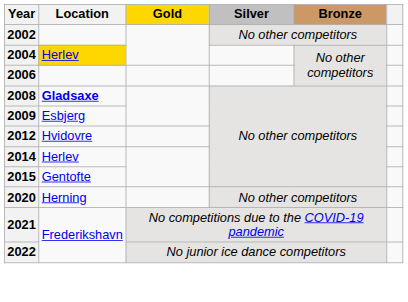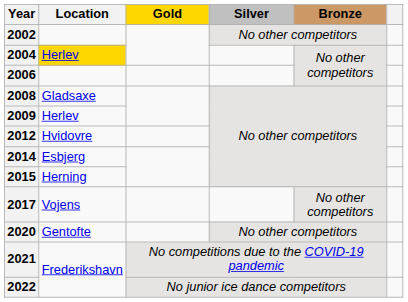 <table class="wikitable unsortable" style="text-align:left; width:80%">
 <tr>
 <th scope="col" style="text-align:center; width:5%">Year</th>
 <th scope="col" style="text-align:center; width:15%">Location</th>
 <td scope="col" style="text-align:center; width:25%; background:gold"><strong>Gold</strong></td>
 <td scope="col" style="text-align:center; width:25%; background:silver"><strong>Silver</strong></td>
 <td scope="col" style="text-align:center; width:25%; background:#c96"><strong>Bronze</strong></td>
 <th scope="col" style="text-align:center; width:5%"></th>
 </tr>
 <tr>
 <th scope="row" style="text-align:left">2002</th>
 <td></td>
 <td rowspan="2"></td>
 <td colspan="2" align="center" bgcolor="e5e4e2"><em>No other competitors</em></td>
 <td></td>
 </tr>
 <tr>
 <th scope="row" style="text-align:left">2004</th>
 <td style="background: gold;"><a href='#'>Herlev</a></td>
 <td></td>
 <td rowspan="2" align="center" bgcolor="e5e4e2"><em>No other competitors</em></td>
 <td></td>
 </tr>
 <tr>
 <th scope="row" style="text-align:left">2006</th>
 <td></td>
 <td></td>
 <td></td>
 <td></td>
 </tr>
 <tr>
 <th scope="row" style="text-align:left">2008</th>
-<td><strong><a href='#'>Gladsaxe</a></strong></td>
+<td><a href='#'>Gladsaxe</a></td>
 <td rowspan="2"></td>
 <td colspan="2" rowspan="5" align="center" bgcolor="e5e4e2"><em>No other competitors</em></td>
 <td></td>
 </tr>
 <tr>
 <th scope="row" style="text-align:left">2009</th>
-<td><a href='#'>Esbjerg</a></td>
+<td><a href='#'>Herlev</a></td>
 <td></td>
 </tr>
 <tr>
 <th scope="row" style="text-align:left">2012</th>
 <td><a href='#'>Hvidovre</a></td>
 <td></td>
 <td></td>
 </tr>
 <tr>
 <th scope="row" style="text-align:left">2014</th>
-<td><a href='#'>Herlev</a></td>
+<td><a href='#'>Esbjerg</a></td>
 <td rowspan="2"></td>
 <td></td>
 </tr>
 <tr>
 <th scope="row" style="text-align:left">2015</th>
-<td><a href='#'>Gentofte</a></td>
+<td><a href='#'>Herning</a></td>
+<td></td>
+</tr>
+<tr>
+<th scope="row" style="text-align:left">2017</th>
+<td><a href='#'>Vojens</a></td>
+<td></td>
+<td></td>
+<td align="center" bgcolor="e5e4e2"><em>No other competitors</em></td>
 <td></td>
 </tr>
 <tr>
 <th scope="row" style="text-align:left">2020</th>
-<td><a href='#'>Herning</a></td>
+<td><a href='#'>Gentofte</a></td>
 <td></td>
 <td colspan="2" align="center" bgcolor="e5e4e2"><em>No other competitors</em></td>
 <td></td>
 </tr>
 <tr>
 <th scope="row" style="text-align:left">2021</th>
 <td rowspan="2"><a href='#'>Frederikshavn</a></td>
 <td colspan="3" align="center" bgcolor="e5e4e2"><em>No competitions due to the <a href='#'>COVID-19 pandemic</a></em></td>
 <td></td>
 </tr>
 <tr>
 <th scope="row" style="text-align:left">2022</th>
 <td colspan="3" align="center" bgcolor="e5e4e2"><em>No junior ice dance competitors</em></td>
 <td></td>
 </tr>
 </table>
